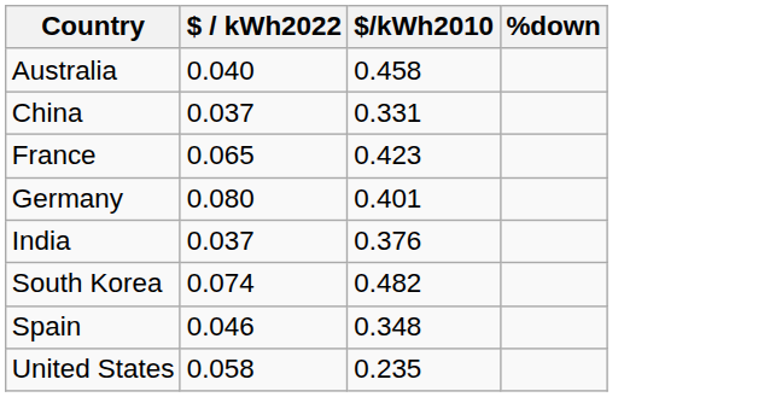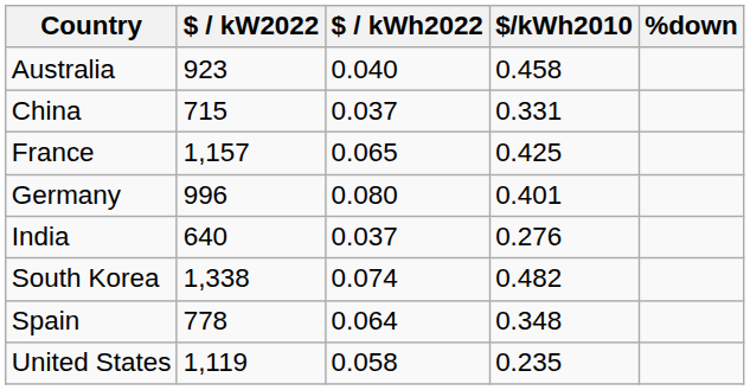 <table class="wikitable sortable col1left" >
 <tr>
 <th>Country</th>
+<th>$ / kW2022</th>
 <th>$ / kWh2022</th>
 <th>$/kWh2010</th>
 <th>%down</th>
 </tr>
 <tr>
 <td>Australia</td>
+<td>923</td>
 <td>0.040</td>
 <td>0.458</td>
 <td></td>
 </tr>
 <tr>
 <td>China</td>
+<td>715</td>
 <td>0.037</td>
 <td>0.331</td>
 <td></td>
 </tr>
 <tr>
 <td>France</td>
+<td>1,157</td>
 <td>0.065</td>
-<td>0.423</td>
+<td>0.425</td>
 <td></td>
 </tr>
 <tr>
 <td>Germany</td>
+<td>996</td>
 <td>0.080</td>
 <td>0.401</td>
 <td></td>
 </tr>
 <tr>
 <td>India</td>
+<td>640</td>
 <td>0.037</td>
-<td>0.376</td>
+<td>0.276</td>
 <td></td>
 </tr>
 <tr>
 <td>South Korea</td>
+<td>1,338</td>
 <td>0.074</td>
 <td>0.482</td>
 <td></td>
 </tr>
 <tr>
 <td>Spain</td>
-<td>0.046</td>
+<td>778</td>
+<td>0.064</td>
 <td>0.348</td>
 <td></td>
 </tr>
 <tr>
 <td>United States</td>
+<td>1,119</td>
 <td>0.058</td>
 <td>0.235</td>
 <td></td>
 </tr>
 </table>
